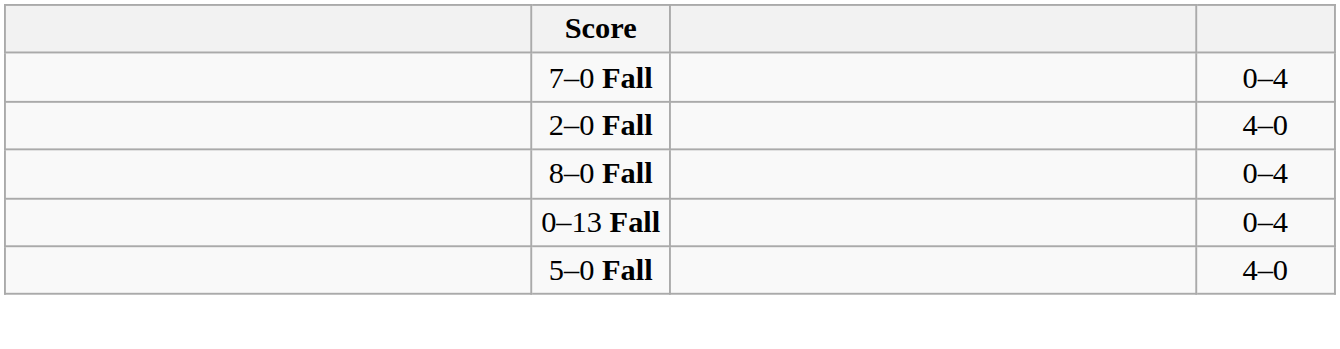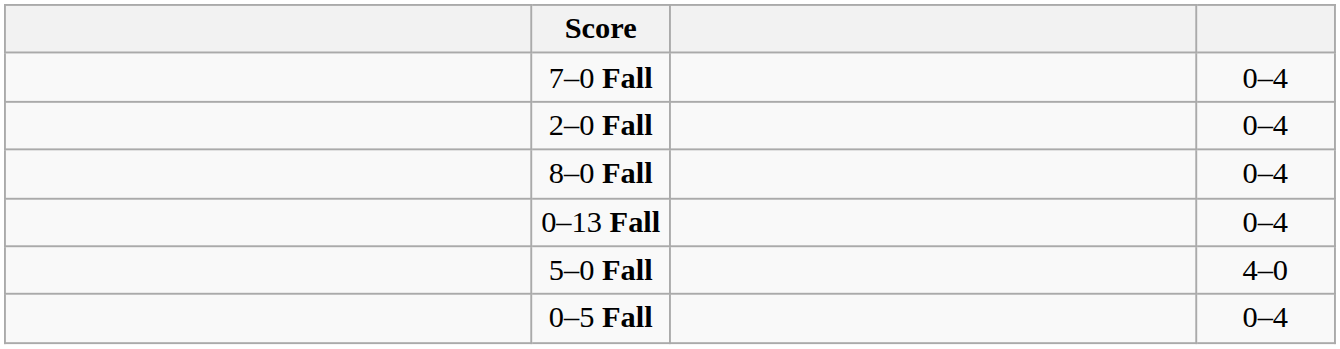 <table class="wikitable" style="text-align: center; ">
 <tr>
 <th align="right" width="270"></th>
 <th width="65">Score</th>
 <th align="left" width="270"></th>
 <th width="65"></th>
 </tr>
 <tr>
 <td align="left"><strong></strong></td>
 <td>7–0 <strong>Fall</strong></td>
 <td align="left"></td>
 <td>0–4 <strong></strong></td>
 </tr>
 <tr>
 <td align="left"><strong></strong></td>
 <td>2–0 <strong>Fall</strong></td>
 <td align="left"></td>
-<td>4–0 <strong></strong></td>
+<td>0–4 <strong></strong></td>
 </tr>
 <tr>
 <td align="left"><strong></strong></td>
 <td>8–0 <strong>Fall</strong></td>
 <td align="left"></td>
 <td>0–4 <strong></strong></td>
 </tr>
 <tr>
 <td align="left"></td>
 <td>0–13 <strong>Fall</strong></td>
 <td align="left"><strong></strong></td>
 <td>0–4 <strong></strong></td>
 </tr>
 <tr>
 <td align="left"><strong></strong></td>
 <td>5–0 <strong>Fall</strong></td>
 <td align="left"></td>
 <td>4–0 <strong></strong></td>
 </tr>
+<tr>
+<td align="left"></td>
+<td>0–5 <strong>Fall</strong></td>
+<td align="left"><strong></strong></td>
+<td>0–4 <strong></strong></td>
+</tr>
 </table>
